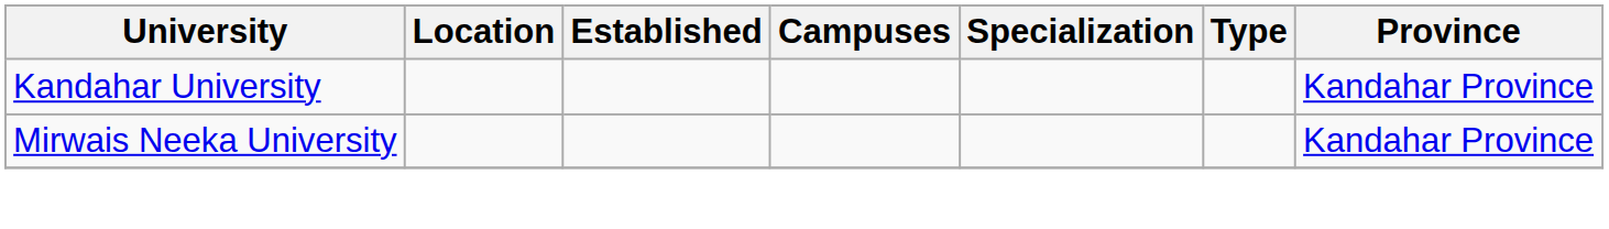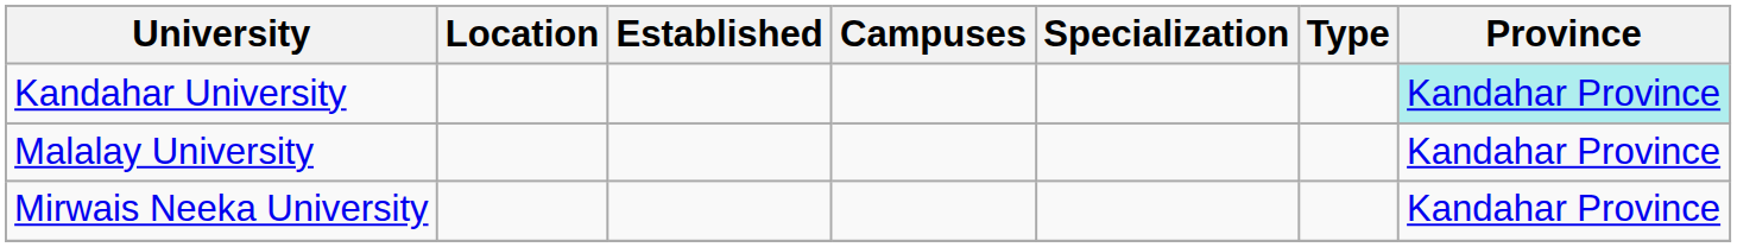 <table class="wikitable sortable">
 <tr>
 <th>University</th>
 <th>Location</th>
 <th>Established</th>
 <th>Campuses</th>
 <th>Specialization</th>
 <th>Type</th>
 <th>Province</th>
 </tr>
 <tr>
 <td><a href='#'>Kandahar University</a></td>
+<td></td>
+<td></td>
+<td></td>
+<td></td>
+<td></td>
+<td style="background: paleturquoise;"><a href='#'>Kandahar Province</a></td>
+</tr>
+<tr>
+<td><a href='#'>Malalay University</a></td>
 <td></td>
 <td></td>
 <td></td>
 <td></td>
 <td></td>
 <td><a href='#'>Kandahar Province</a></td>
 </tr>
 <tr>
 <td><a href='#'>Mirwais Neeka University</a></td>
 <td></td>
 <td></td>
 <td></td>
 <td></td>
 <td></td>
 <td><a href='#'>Kandahar Province</a></td>
 </tr>
 <tr>
 </tr>
 </table>
